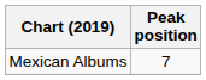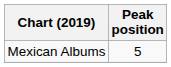 <table class="wikitable sortable plainrowheaders">
 <tr>
 <th>Chart (2019)</th>
 <th>Peak<br>position</th>
 </tr>
 <tr>
 <td>Mexican Albums</td>
-<td align="center">7</td>
+<td align="center">5</td>
 </tr>
 <tr>
 </tr>
 <tr>
 </tr>
 <tr>
 </tr>
 <tr>
 </tr>
 <tr>
 </tr>
 </table>
